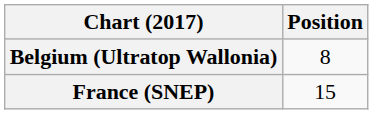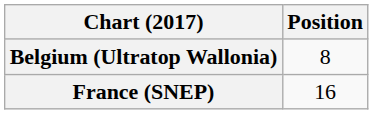 <table class="wikitable sortable plainrowheaders" style="text-align:center">
 <tr>
 <th scope="col">Chart (2017)</th>
 <th scope="col">Position</th>
 </tr>
 <tr>
 <th scope="row">Belgium (Ultratop Wallonia)</th>
 <td>8</td>
 </tr>
 <tr>
 <th scope="row">France (SNEP)</th>
-<td>15</td>
+<td>16</td>
 </tr>
 </table>
